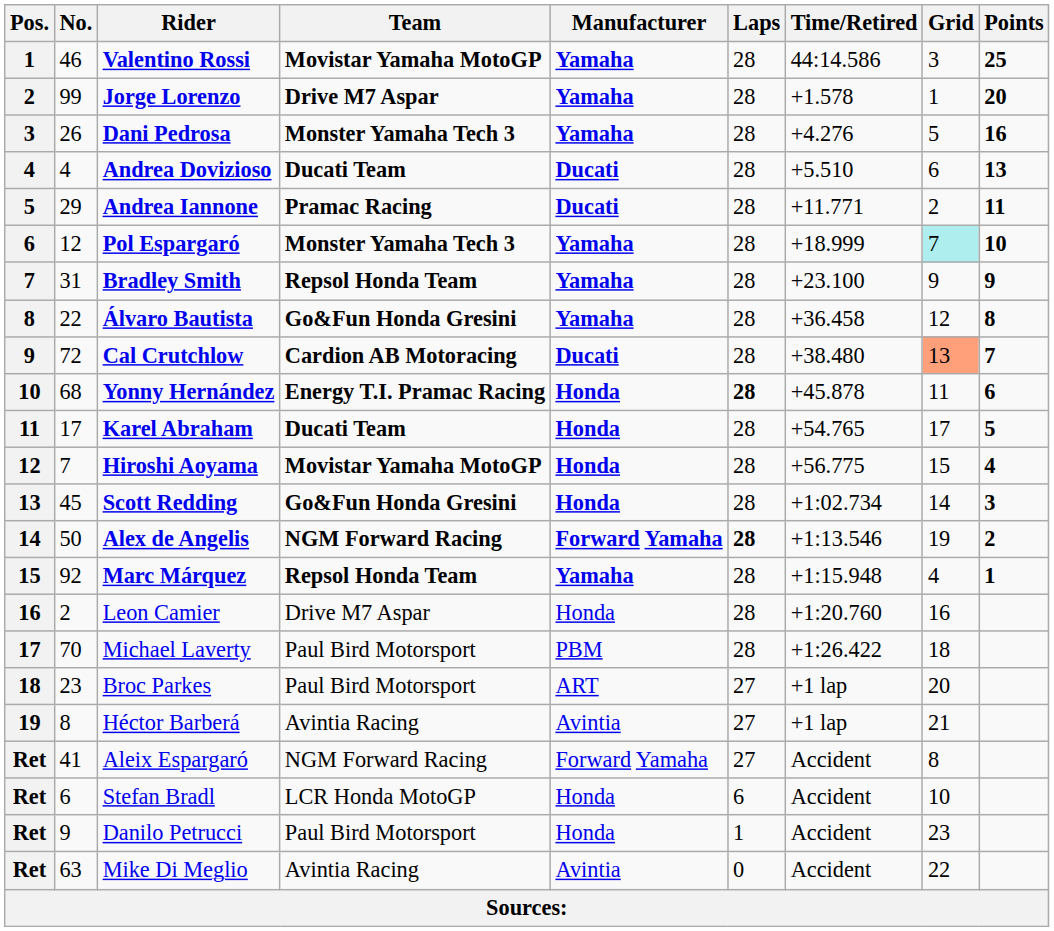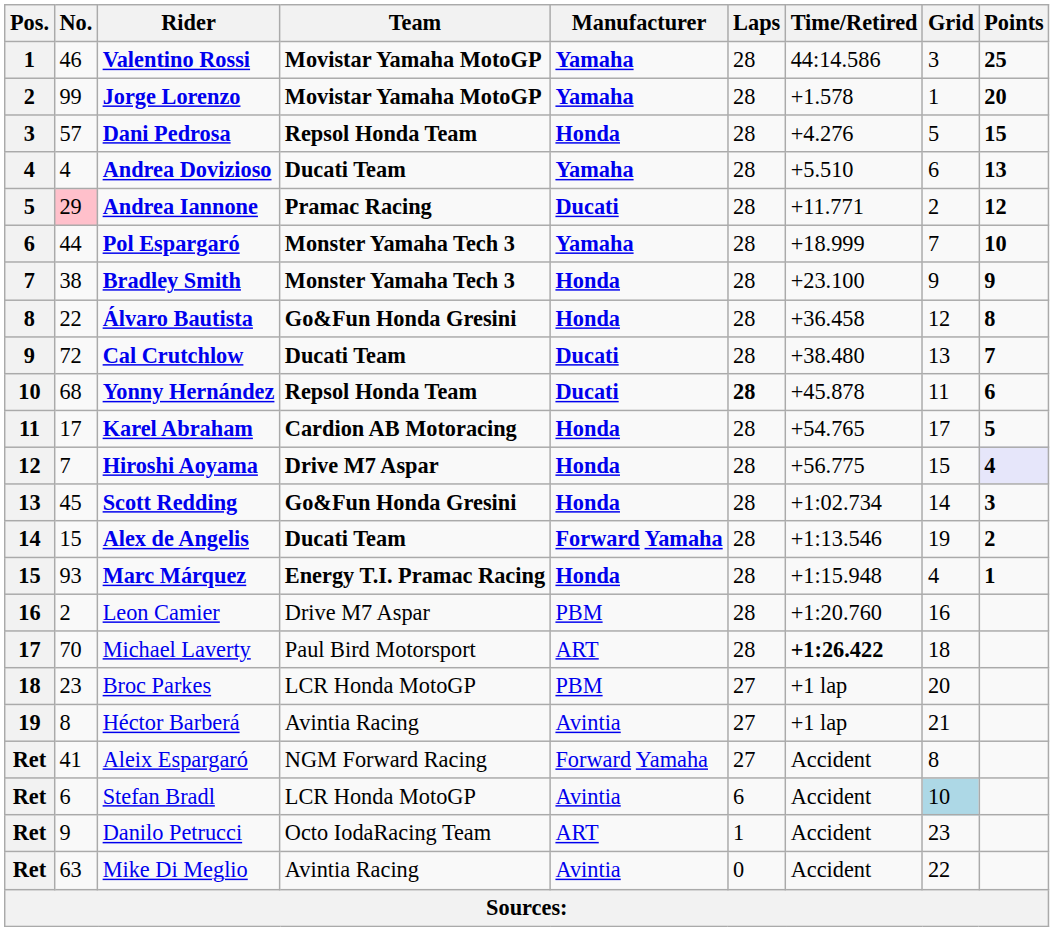 <table class="wikitable" style="font-size: 95%;">
 <tr>
 <th>Pos.</th>
 <th>No.</th>
 <th>Rider</th>
 <th>Team</th>
 <th>Manufacturer</th>
 <th>Laps</th>
 <th>Time/Retired</th>
 <th>Grid</th>
 <th>Points</th>
 </tr>
 <tr>
 <th>1</th>
 <td>46</td>
 <td> <strong><a href='#'>Valentino Rossi</a></strong></td>
 <td><strong>Movistar Yamaha MotoGP</strong></td>
 <td><strong><a href='#'>Yamaha</a></strong></td>
 <td>28</td>
 <td>44:14.586</td>
 <td>3</td>
 <td><strong>25</strong></td>
 </tr>
 <tr>
 <th>2</th>
 <td>99</td>
 <td> <strong><a href='#'>Jorge Lorenzo</a></strong></td>
-<td><strong>Drive M7 Aspar</strong></td>
+<td><strong>Movistar Yamaha MotoGP</strong></td>
 <td><strong><a href='#'>Yamaha</a></strong></td>
 <td>28</td>
 <td>+1.578</td>
 <td>1</td>
 <td><strong>20</strong></td>
 </tr>
 <tr>
 <th>3</th>
-<td>26</td>
+<td>57</td>
 <td> <strong><a href='#'>Dani Pedrosa</a></strong></td>
-<td><strong>Monster Yamaha Tech 3</strong></td>
-<td><strong><a href='#'>Yamaha</a></strong></td>
+<td><strong>Repsol Honda Team</strong></td>
+<td><strong><a href='#'>Honda</a></strong></td>
 <td>28</td>
 <td>+4.276</td>
 <td>5</td>
-<td><strong>16</strong></td>
+<td><strong>15</strong></td>
 </tr>
 <tr>
 <th>4</th>
 <td>4</td>
 <td> <strong><a href='#'>Andrea Dovizioso</a></strong></td>
 <td><strong>Ducati Team</strong></td>
-<td><strong><a href='#'>Ducati</a></strong></td>
+<td><strong><a href='#'>Yamaha</a></strong></td>
 <td>28</td>
 <td>+5.510</td>
 <td>6</td>
 <td><strong>13</strong></td>
 </tr>
 <tr>
 <th>5</th>
-<td>29</td>
+<td style="background: pink;">29</td>
 <td> <strong><a href='#'>Andrea Iannone</a></strong></td>
 <td><strong>Pramac Racing</strong></td>
 <td><strong><a href='#'>Ducati</a></strong></td>
 <td>28</td>
 <td>+11.771</td>
 <td>2</td>
-<td><strong>11</strong></td>
+<td><strong>12</strong></td>
 </tr>
 <tr>
 <th>6</th>
-<td>12</td>
+<td>44</td>
 <td> <strong><a href='#'>Pol Espargaró</a></strong></td>
 <td><strong>Monster Yamaha Tech 3</strong></td>
 <td><strong><a href='#'>Yamaha</a></strong></td>
 <td>28</td>
 <td>+18.999</td>
-<td style="background: paleturquoise;">7</td>
+<td>7</td>
 <td><strong>10</strong></td>
 </tr>
 <tr>
 <th>7</th>
-<td>31</td>
+<td>38</td>
 <td> <strong><a href='#'>Bradley Smith</a></strong></td>
-<td><strong>Repsol Honda Team</strong></td>
-<td><strong><a href='#'>Yamaha</a></strong></td>
+<td><strong>Monster Yamaha Tech 3</strong></td>
+<td><strong><a href='#'>Honda</a></strong></td>
 <td>28</td>
 <td>+23.100</td>
 <td>9</td>
 <td><strong>9</strong></td>
 </tr>
 <tr>
 <th>8</th>
 <td>22</td>
 <td> <strong><a href='#'>Álvaro Bautista</a></strong></td>
 <td><strong>Go&Fun Honda Gresini</strong></td>
-<td><strong><a href='#'>Yamaha</a></strong></td>
+<td><strong><a href='#'>Honda</a></strong></td>
 <td>28</td>
 <td>+36.458</td>
 <td>12</td>
 <td><strong>8</strong></td>
 </tr>
 <tr>
 <th>9</th>
 <td>72</td>
 <td> <strong><a href='#'>Cal Crutchlow</a></strong></td>
-<td><strong>Cardion AB Motoracing</strong></td>
+<td><strong>Ducati Team</strong></td>
 <td><strong><a href='#'>Ducati</a></strong></td>
 <td>28</td>
 <td>+38.480</td>
-<td style="background: lightsalmon;">13</td>
+<td>13</td>
 <td><strong>7</strong></td>
 </tr>
 <tr>
 <th>10</th>
 <td>68</td>
 <td> <strong><a href='#'>Yonny Hernández</a></strong></td>
-<td><strong>Energy T.I. Pramac Racing</strong></td>
-<td><strong><a href='#'>Honda</a></strong></td>
+<td><strong>Repsol Honda Team</strong></td>
+<td><strong><a href='#'>Ducati</a></strong></td>
 <td><strong>28</strong></td>
 <td>+45.878</td>
 <td>11</td>
 <td><strong>6</strong></td>
 </tr>
 <tr>
 <th>11</th>
 <td>17</td>
 <td> <strong><a href='#'>Karel Abraham</a></strong></td>
-<td><strong>Ducati Team</strong></td>
+<td><strong>Cardion AB Motoracing</strong></td>
 <td><strong><a href='#'>Honda</a></strong></td>
 <td>28</td>
 <td>+54.765</td>
 <td>17</td>
 <td><strong>5</strong></td>
 </tr>
 <tr>
 <th>12</th>
 <td>7</td>
 <td> <strong><a href='#'>Hiroshi Aoyama</a></strong></td>
-<td><strong>Movistar Yamaha MotoGP</strong></td>
+<td><strong>Drive M7 Aspar</strong></td>
 <td><strong><a href='#'>Honda</a></strong></td>
 <td>28</td>
 <td>+56.775</td>
 <td>15</td>
-<td><strong>4</strong></td>
+<td style="background: lavender;"><strong>4</strong></td>
 </tr>
 <tr>
 <th>13</th>
 <td>45</td>
 <td> <strong><a href='#'>Scott Redding</a></strong></td>
 <td><strong>Go&Fun Honda Gresini</strong></td>
 <td><strong><a href='#'>Honda</a></strong></td>
 <td>28</td>
 <td>+1:02.734</td>
 <td>14</td>
 <td><strong>3</strong></td>
 </tr>
 <tr>
 <th>14</th>
-<td>50</td>
+<td>15</td>
 <td> <strong><a href='#'>Alex de Angelis</a></strong></td>
-<td><strong>NGM Forward Racing</strong></td>
+<td><strong>Ducati Team</strong></td>
 <td><strong><a href='#'>Forward</a> <a href='#'>Yamaha</a></strong></td>
-<td><strong>28</strong></td>
+<td>28</td>
 <td>+1:13.546</td>
 <td>19</td>
 <td><strong>2</strong></td>
 </tr>
 <tr>
 <th>15</th>
-<td>92</td>
+<td>93</td>
 <td> <strong><a href='#'>Marc Márquez</a></strong></td>
-<td><strong>Repsol Honda Team</strong></td>
-<td><strong><a href='#'>Yamaha</a></strong></td>
+<td><strong>Energy T.I. Pramac Racing</strong></td>
+<td><strong><a href='#'>Honda</a></strong></td>
 <td>28</td>
 <td>+1:15.948</td>
 <td>4</td>
 <td><strong>1</strong></td>
 </tr>
 <tr>
 <th>16</th>
 <td>2</td>
 <td> <a href='#'>Leon Camier</a></td>
 <td>Drive M7 Aspar</td>
-<td><a href='#'>Honda</a></td>
+<td><a href='#'>PBM</a></td>
 <td>28</td>
 <td>+1:20.760</td>
 <td>16</td>
 <td></td>
 </tr>
 <tr>
 <th>17</th>
 <td>70</td>
 <td> <a href='#'>Michael Laverty</a></td>
 <td>Paul Bird Motorsport</td>
-<td><a href='#'>PBM</a></td>
+<td><a href='#'>ART</a></td>
 <td>28</td>
-<td>+1:26.422</td>
+<td><strong>+1:26.422</strong></td>
 <td>18</td>
 <td></td>
 </tr>
 <tr>
 <th>18</th>
 <td>23</td>
 <td> <a href='#'>Broc Parkes</a></td>
-<td>Paul Bird Motorsport</td>
-<td><a href='#'>ART</a></td>
+<td>LCR Honda MotoGP</td>
+<td><a href='#'>PBM</a></td>
 <td>27</td>
 <td>+1 lap</td>
 <td>20</td>
 <td></td>
 </tr>
 <tr>
 <th>19</th>
 <td>8</td>
 <td> <a href='#'>Héctor Barberá</a></td>
 <td>Avintia Racing</td>
 <td><a href='#'>Avintia</a></td>
 <td>27</td>
 <td>+1 lap</td>
 <td>21</td>
 <td></td>
 </tr>
 <tr>
 <th>Ret</th>
 <td>41</td>
 <td> <a href='#'>Aleix Espargaró</a></td>
 <td>NGM Forward Racing</td>
 <td><a href='#'>Forward</a> <a href='#'>Yamaha</a></td>
 <td>27</td>
 <td>Accident</td>
 <td>8</td>
 <td></td>
 </tr>
 <tr>
 <th>Ret</th>
 <td>6</td>
 <td> <a href='#'>Stefan Bradl</a></td>
 <td>LCR Honda MotoGP</td>
-<td><a href='#'>Honda</a></td>
+<td><a href='#'>Avintia</a></td>
 <td>6</td>
 <td>Accident</td>
-<td>10</td>
+<td style="background: lightblue;">10</td>
 <td></td>
 </tr>
 <tr>
 <th>Ret</th>
 <td>9</td>
 <td> <a href='#'>Danilo Petrucci</a></td>
-<td>Paul Bird Motorsport</td>
-<td><a href='#'>Honda</a></td>
+<td>Octo IodaRacing Team</td>
+<td><a href='#'>ART</a></td>
 <td>1</td>
 <td>Accident</td>
 <td>23</td>
 <td></td>
 </tr>
 <tr>
 <th>Ret</th>
 <td>63</td>
 <td> <a href='#'>Mike Di Meglio</a></td>
 <td>Avintia Racing</td>
 <td><a href='#'>Avintia</a></td>
 <td>0</td>
 <td>Accident</td>
 <td>22</td>
 <td></td>
 </tr>
 <tr>
 <th colspan=9>Sources: </th>
 </tr>
 </table>
